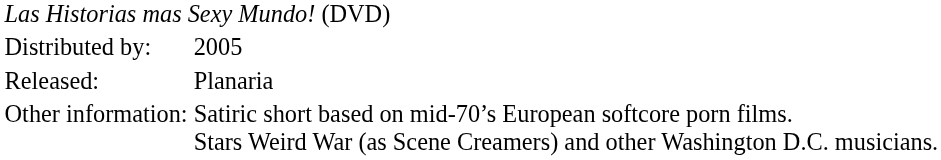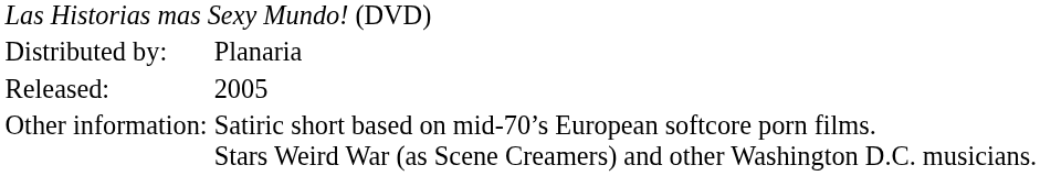 <table>
 <tr>
 <td valign="top" colspan="3"><em>Las Historias mas Sexy Mundo!</em> (DVD)</td>
 </tr>
 <tr>
 <td valign="top">Distributed by:</td>
-<td valign="top">2005</td>
+<td valign="top">Planaria</td>
 </tr>
 <tr>
 <td valign="top">Released:</td>
-<td valign="top">Planaria</td>
+<td valign="top">2005</td>
 </tr>
 <tr>
 <td valign="top">Other information:</td>
 <td valign="top">Satiric short based on mid-70’s European softcore porn films.<br>Stars Weird War (as Scene Creamers) and other Washington D.C. musicians.</td>
 </tr>
 <tr>
 <td valign="top" colspan="3"></td>
 </tr>
 </table>
